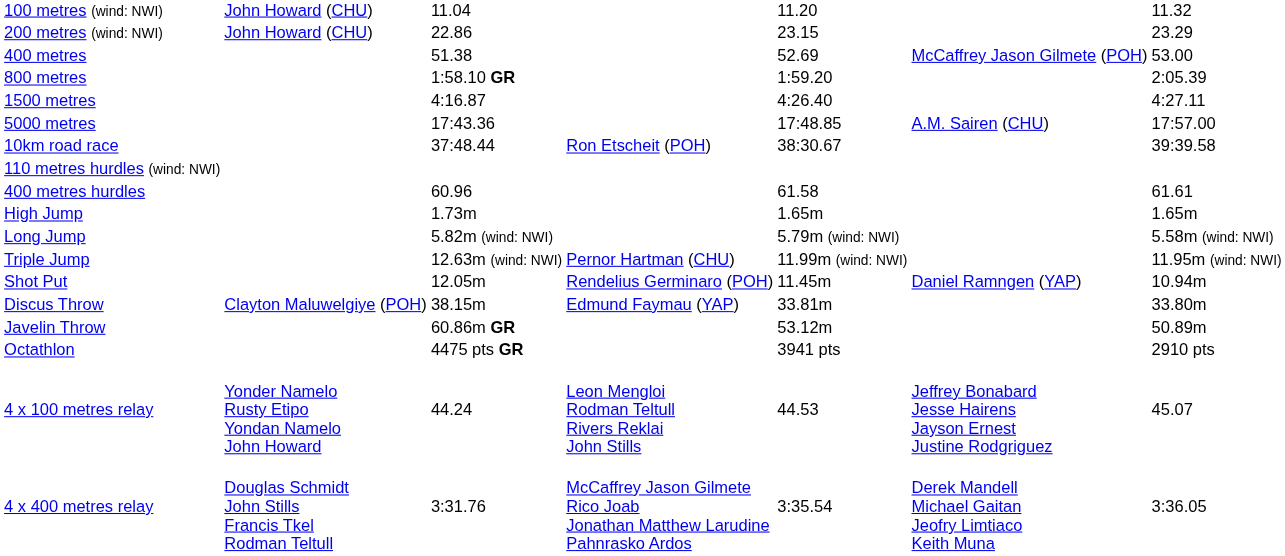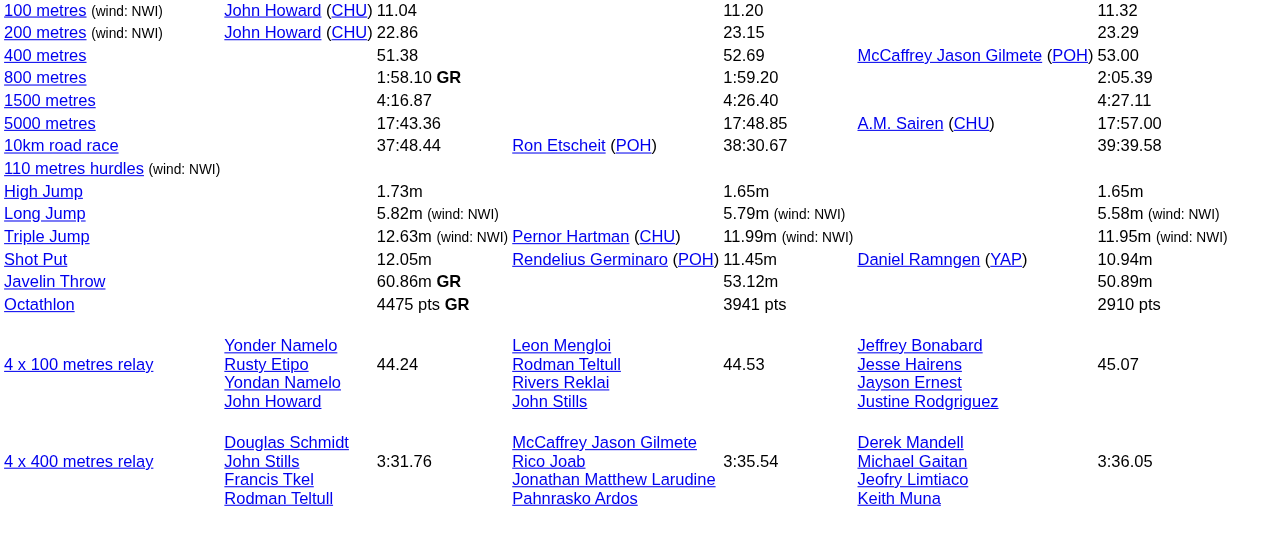 <table>
 <tr>
 <td><a href='#'>100 metres</a>  <small>(wind: NWI)</small></td>
 <td> <a href='#'>John Howard</a> (<a href='#'>CHU</a>)</td>
 <td>11.04</td>
 <td></td>
 <td>11.20</td>
 <td></td>
 <td>11.32</td>
 </tr>
 <tr>
 <td><a href='#'>200 metres</a> <small>(wind: NWI)</small></td>
 <td> <a href='#'>John Howard</a> (<a href='#'>CHU</a>)</td>
 <td>22.86</td>
 <td></td>
 <td>23.15</td>
 <td></td>
 <td>23.29</td>
 </tr>
 <tr>
 <td><a href='#'>400 metres</a></td>
 <td></td>
 <td>51.38</td>
 <td></td>
 <td>52.69</td>
 <td> <a href='#'>McCaffrey Jason Gilmete</a> (<a href='#'>POH</a>)</td>
 <td>53.00</td>
 </tr>
 <tr>
 <td><a href='#'>800 metres</a></td>
 <td></td>
 <td>1:58.10 <strong>GR</strong></td>
 <td></td>
 <td>1:59.20</td>
 <td></td>
 <td>2:05.39</td>
 </tr>
 <tr>
 <td><a href='#'>1500 metres</a></td>
 <td></td>
 <td>4:16.87</td>
 <td></td>
 <td>4:26.40</td>
 <td></td>
 <td>4:27.11</td>
 </tr>
 <tr>
 <td><a href='#'>5000 metres</a></td>
 <td></td>
 <td>17:43.36</td>
 <td></td>
 <td>17:48.85</td>
 <td> <a href='#'>A.M. Sairen</a> (<a href='#'>CHU</a>)</td>
 <td>17:57.00</td>
 </tr>
 <tr>
 <td><a href='#'>10km road race</a></td>
 <td></td>
 <td>37:48.44</td>
 <td> <a href='#'>Ron Etscheit</a> (<a href='#'>POH</a>)</td>
 <td>38:30.67</td>
 <td></td>
 <td>39:39.58</td>
 </tr>
 <tr>
 <td><a href='#'>110 metres hurdles</a> <small>(wind: NWI)</small></td>
 <td></td>
 <td></td>
 <td></td>
 <td></td>
 <td></td>
 <td></td>
 </tr>
 <tr>
-<td><a href='#'>400 metres hurdles</a></td>
-<td></td>
-<td>60.96</td>
-<td></td>
-<td>61.58</td>
-<td></td>
-<td>61.61</td>
-</tr>
-<tr>
 <td><a href='#'>High Jump</a></td>
 <td></td>
 <td>1.73m</td>
 <td></td>
 <td>1.65m</td>
 <td></td>
 <td>1.65m</td>
 </tr>
 <tr>
 <td><a href='#'>Long Jump</a></td>
 <td></td>
 <td>5.82m <small>(wind: NWI)</small></td>
 <td></td>
 <td>5.79m <small>(wind: NWI)</small></td>
 <td></td>
 <td>5.58m <small>(wind: NWI)</small></td>
 </tr>
 <tr>
 <td><a href='#'>Triple Jump</a></td>
 <td></td>
 <td>12.63m <small>(wind: NWI)</small></td>
 <td> <a href='#'>Pernor Hartman</a> (<a href='#'>CHU</a>)</td>
 <td>11.99m <small>(wind: NWI)</small></td>
 <td></td>
 <td>11.95m <small>(wind: NWI)</small></td>
 </tr>
 <tr>
 <td><a href='#'>Shot Put</a></td>
 <td></td>
 <td>12.05m</td>
 <td> <a href='#'>Rendelius Germinaro</a> (<a href='#'>POH</a>)</td>
 <td>11.45m</td>
 <td> <a href='#'>Daniel Ramngen</a> (<a href='#'>YAP</a>)</td>
 <td>10.94m</td>
-</tr>
-<tr>
-<td><a href='#'>Discus Throw</a></td>
-<td> <a href='#'>Clayton Maluwelgiye</a> (<a href='#'>POH</a>)</td>
-<td>38.15m</td>
-<td> <a href='#'>Edmund Faymau</a> (<a href='#'>YAP</a>)</td>
-<td>33.81m</td>
-<td></td>
-<td>33.80m</td>
 </tr>
 <tr>
 <td><a href='#'>Javelin Throw</a></td>
 <td></td>
 <td>60.86m <strong>GR</strong></td>
 <td></td>
 <td>53.12m</td>
 <td></td>
 <td>50.89m</td>
 </tr>
 <tr>
 <td><a href='#'>Octathlon</a></td>
 <td></td>
 <td>4475 pts <strong>GR</strong></td>
 <td></td>
 <td>3941 pts</td>
 <td></td>
 <td>2910 pts</td>
 </tr>
 <tr>
 <td><a href='#'>4 x 100 metres relay</a></td>
 <td> <br> <a href='#'>Yonder Namelo</a> <br> <a href='#'>Rusty Etipo</a> <br> <a href='#'>Yondan Namelo</a> <br> <a href='#'>John Howard</a></td>
 <td>44.24</td>
 <td> <br> <a href='#'>Leon Mengloi</a> <br> <a href='#'>Rodman Teltull</a> <br> <a href='#'>Rivers Reklai</a> <br> <a href='#'>John Stills</a></td>
 <td>44.53</td>
 <td> <br> <a href='#'>Jeffrey Bonabard</a> <br> <a href='#'>Jesse Hairens</a> <br> <a href='#'>Jayson Ernest</a> <br> <a href='#'>Justine Rodgriguez</a></td>
 <td>45.07</td>
 </tr>
 <tr>
 <td><a href='#'>4 x 400 metres relay</a></td>
 <td> <br> <a href='#'>Douglas Schmidt</a> <br> <a href='#'>John Stills</a> <br> <a href='#'>Francis Tkel</a> <br> <a href='#'>Rodman Teltull</a></td>
 <td>3:31.76</td>
 <td> <br> <a href='#'>McCaffrey Jason Gilmete</a> <br> <a href='#'>Rico Joab</a> <br> <a href='#'>Jonathan Matthew Larudine</a> <br> <a href='#'>Pahnrasko Ardos</a></td>
 <td>3:35.54</td>
 <td> <br> <a href='#'>Derek Mandell</a> <br> <a href='#'>Michael Gaitan</a> <br> <a href='#'>Jeofry Limtiaco</a> <br> <a href='#'>Keith Muna</a></td>
 <td>3:36.05</td>
 </tr>
 </table>
